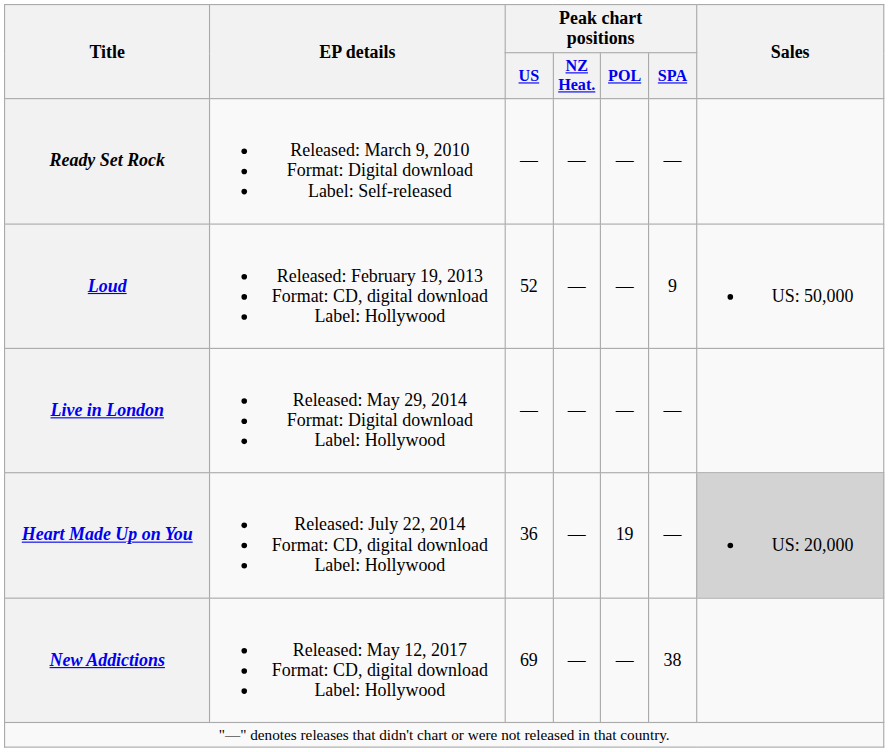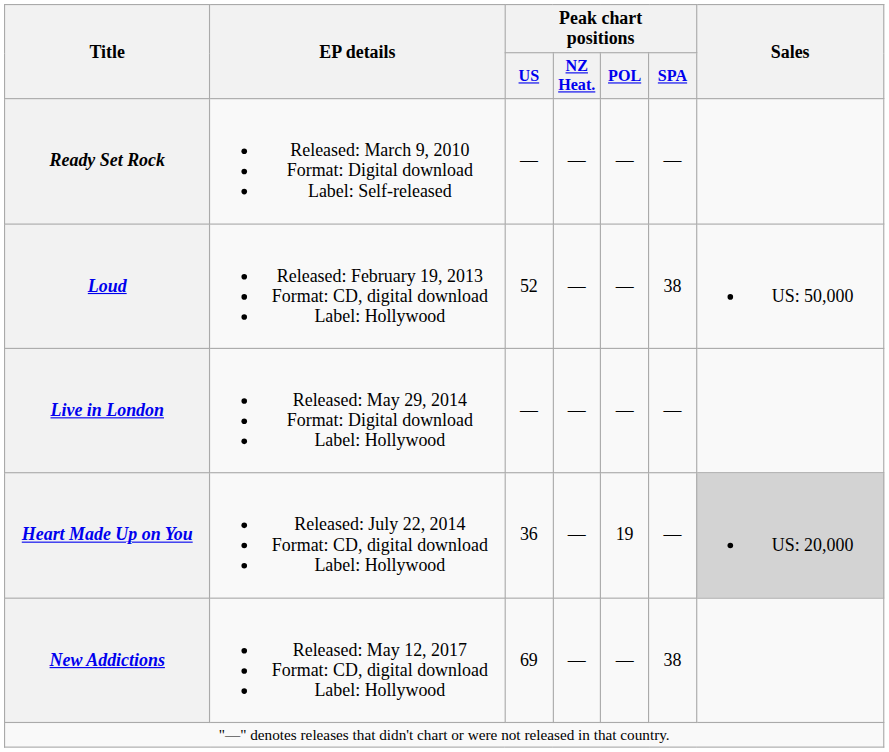 <table class="wikitable plainrowheaders" style="text-align:center;" border="1">
 <tr>
 <th scope="col" rowspan="2" style="width:11em;">Title</th>
 <th scope="col" rowspan="2" style="width:16em;">EP details</th>
 <th scope="col" colspan="4">Peak chart<br>positions</th>
 <th scope="col" rowspan="2" style="width:10em;">Sales</th>
 </tr>
 <tr>
 <th scope="col" style="width:2.5em;font-size:90%;"><a href='#'>US</a><br></th>
 <th scope="col" style="width:2.5em;font-size:90%;"><a href='#'>NZ<br>Heat.</a><br></th>
 <th scope="col" style="width:2.5em;font-size:90%;"><a href='#'>POL</a><br></th>
 <th scope="col" style="width:2.5em;font-size:90%;"><a href='#'>SPA</a><br></th>
 </tr>
 <tr>
 <th scope="row"><em>Ready Set Rock</em></th>
 <td><br><ul><li>Released: March 9, 2010</li><li>Format: Digital download</li><li>Label: Self-released</li></ul></td>
 <td>—</td>
 <td>—</td>
 <td>—</td>
 <td>—</td>
 <td></td>
 </tr>
 <tr>
 <th scope="row"><em><a href='#'>Loud</a></em></th>
 <td><br><ul><li>Released: February 19, 2013</li><li>Format: CD, digital download</li><li>Label: Hollywood</li></ul></td>
 <td>52</td>
 <td>—</td>
 <td>—</td>
-<td>9</td>
+<td>38</td>
 <td><br><ul><li>US: 50,000</li></ul></td>
 </tr>
 <tr>
 <th scope="row"><em><a href='#'>Live in London</a></em></th>
 <td><br><ul><li>Released: May 29, 2014</li><li>Format: Digital download</li><li>Label: Hollywood</li></ul></td>
 <td>—</td>
 <td>—</td>
 <td>—</td>
 <td>—</td>
 <td></td>
 </tr>
 <tr>
 <th scope="row"><em><a href='#'>Heart Made Up on You</a></em></th>
 <td><br><ul><li>Released: July 22, 2014</li><li>Format: CD, digital download</li><li>Label: Hollywood</li></ul></td>
 <td>36</td>
 <td>—</td>
 <td>19</td>
 <td>—</td>
 <td style="background: lightgrey;"><br><ul><li>US: 20,000</li></ul></td>
 </tr>
 <tr>
 <th scope="row"><em><a href='#'>New Addictions</a></em></th>
 <td><br><ul><li>Released: May 12, 2017</li><li>Format: CD, digital download</li><li>Label: Hollywood</li></ul></td>
 <td>69</td>
 <td>—</td>
 <td>—</td>
 <td>38</td>
 <td></td>
 </tr>
 <tr>
 <td align="center" colspan="15" style="font-size:85%">"—" denotes releases that didn't chart or were not released in that country.</td>
 </tr>
 </table>
